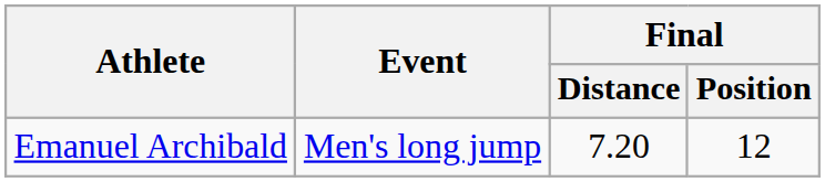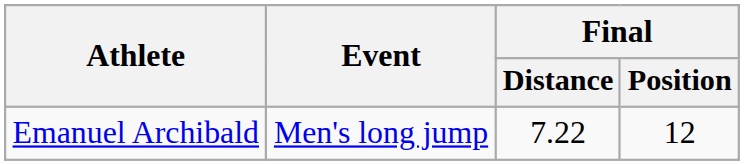 <table class=wikitable style="font-size:90%">
 <tr>
 <th rowspan="2">Athlete</th>
 <th rowspan="2">Event</th>
 <th colspan="2">Final</th>
 </tr>
 <tr style="font-size:95%">
 <th>Distance</th>
 <th>Position</th>
 </tr>
 <tr align=center>
 <td align=left><a href='#'>Emanuel Archibald</a></td>
 <td align=left><a href='#'>Men's long jump</a></td>
-<td>7.20</td>
+<td>7.22</td>
 <td>12</td>
 </tr>
 </table>
